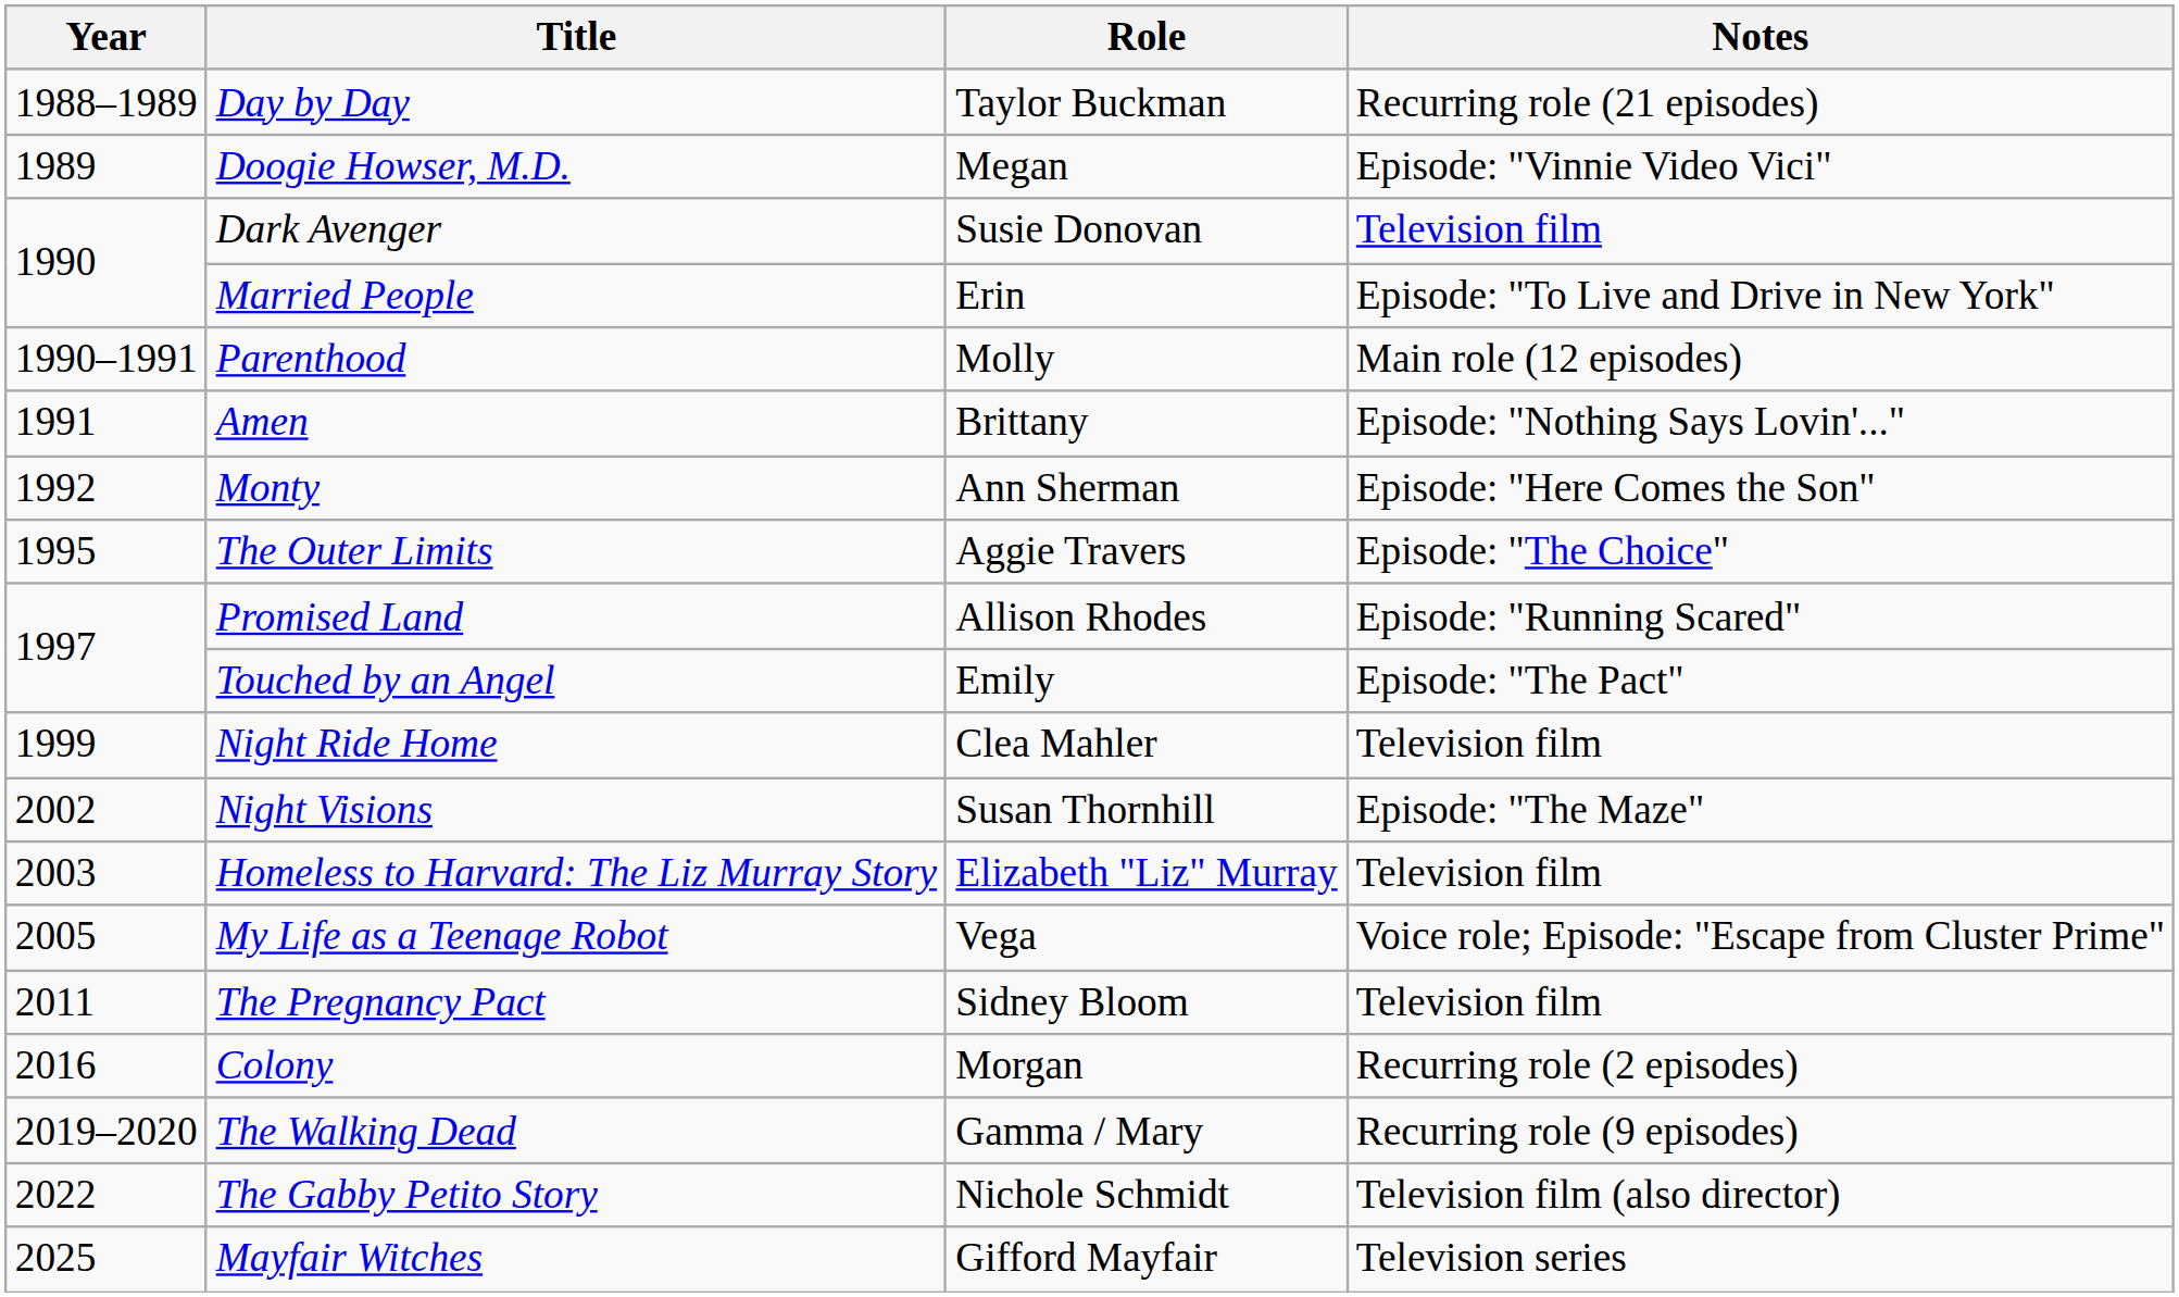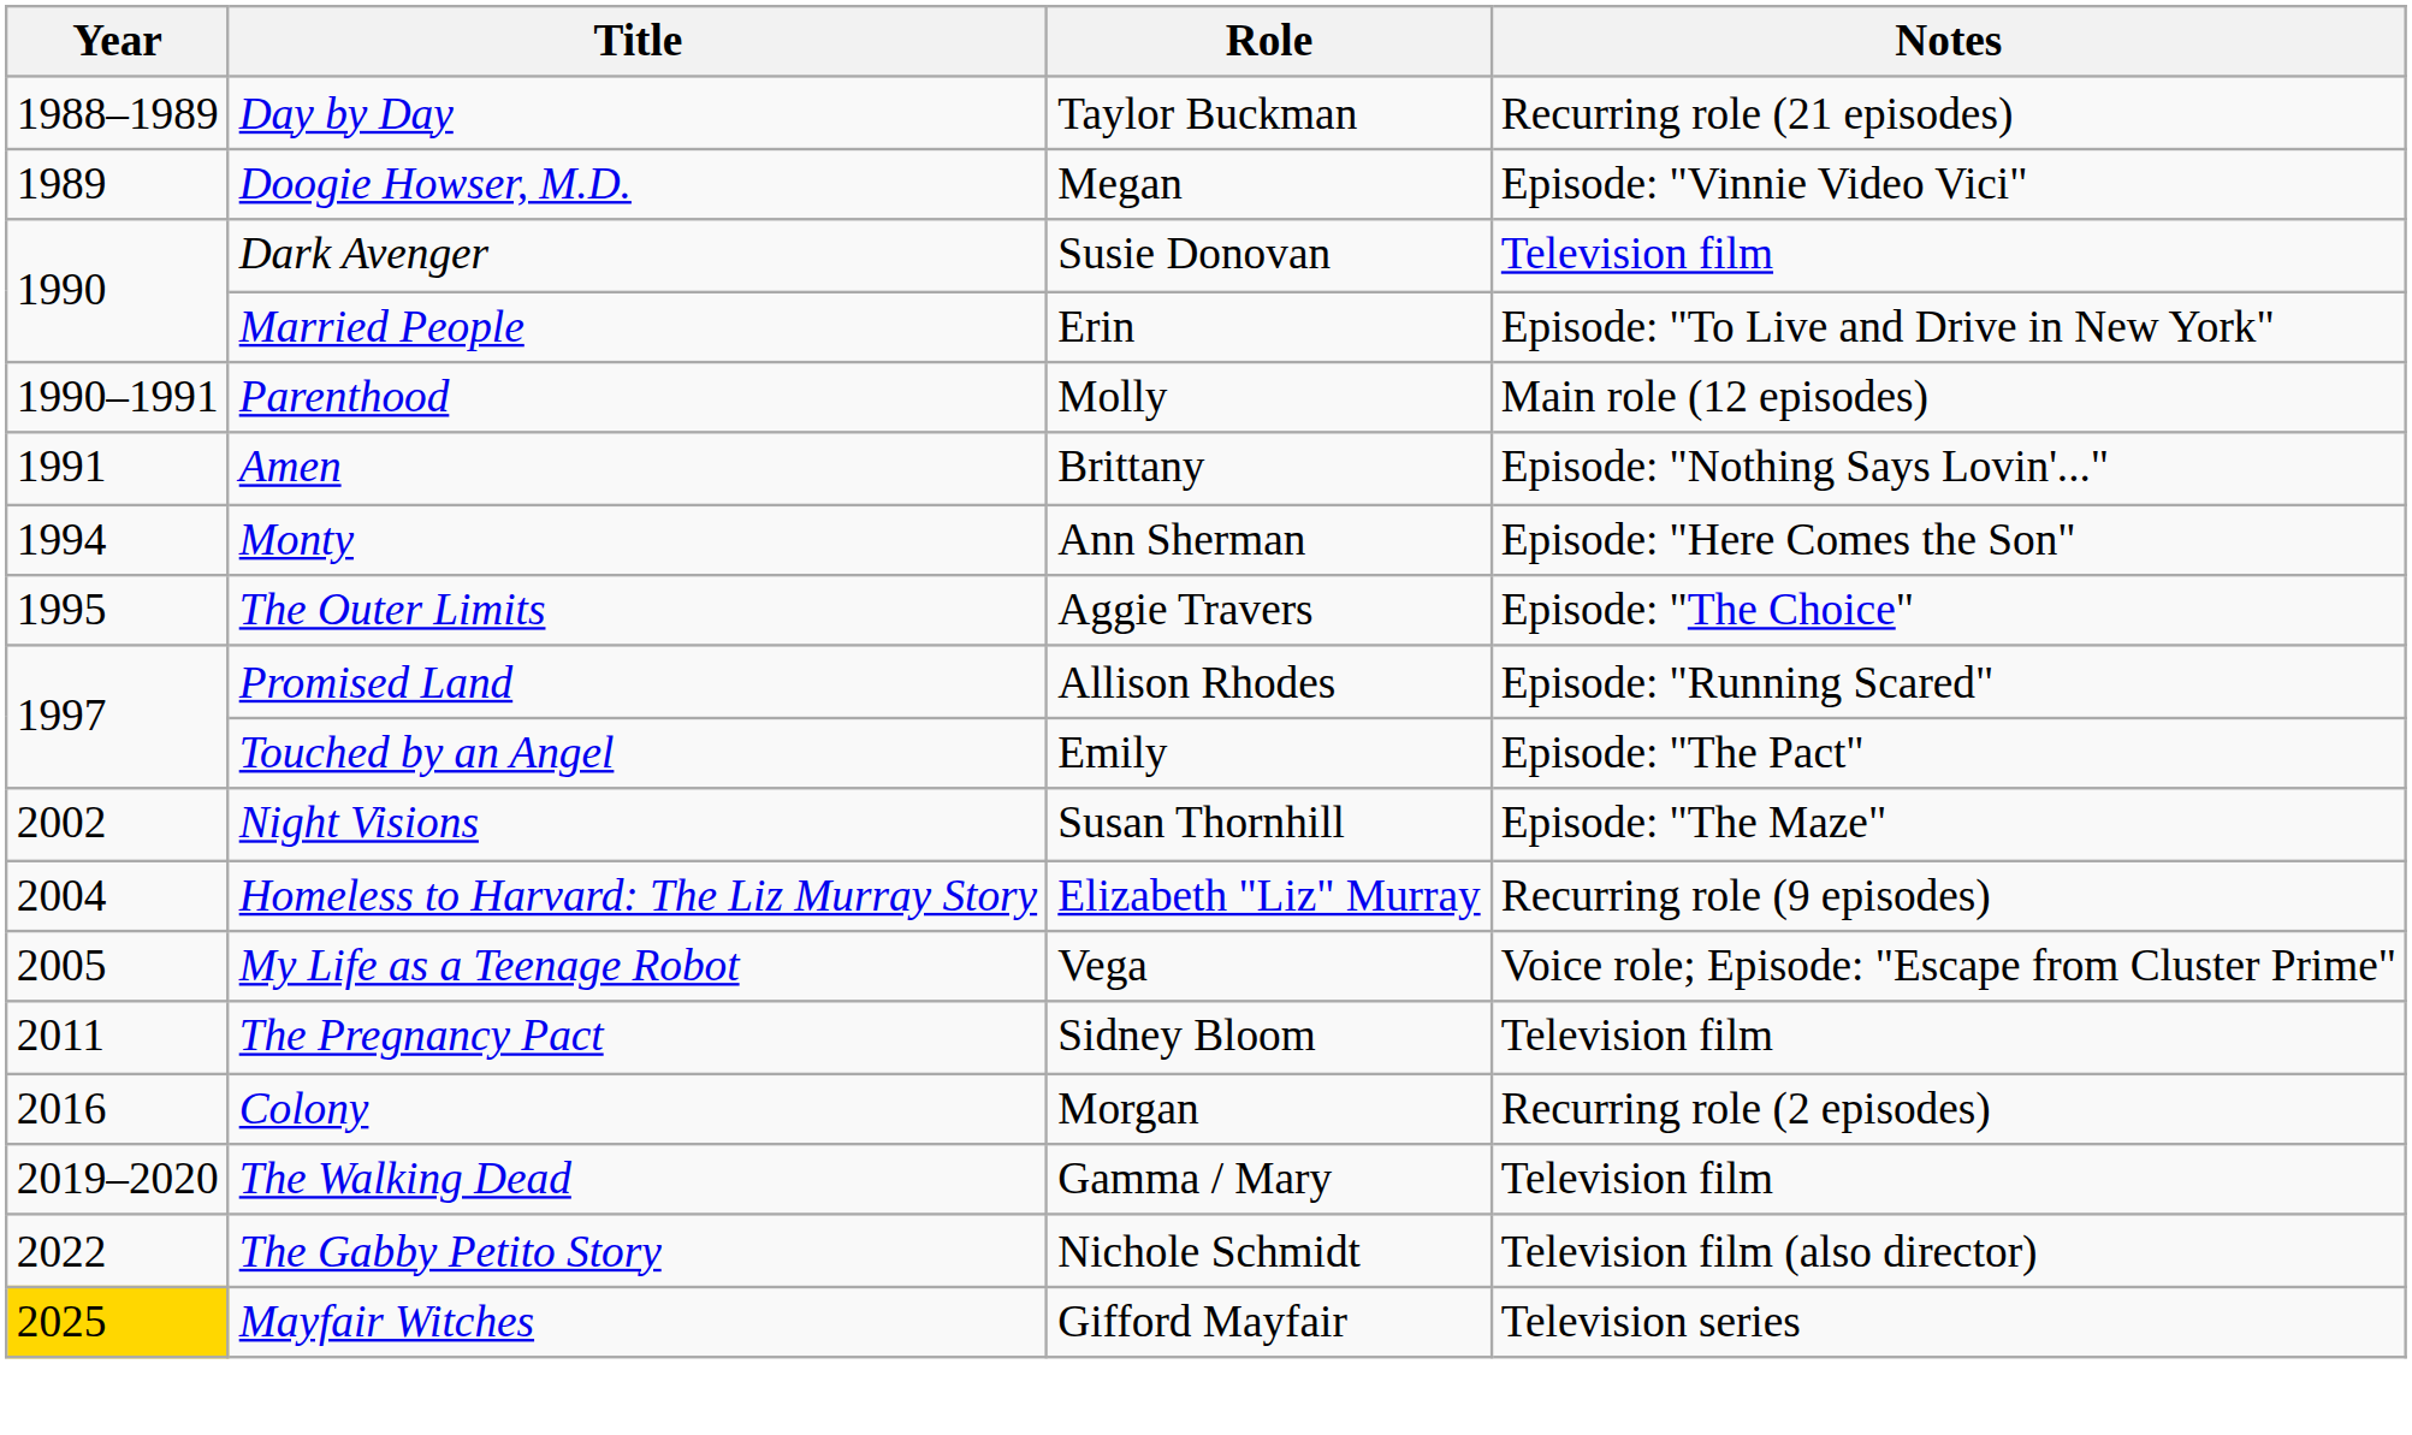 <table class="wikitable sortable plainrowheaders">
 <tr>
 <th scope="col">Year</th>
 <th scope="col">Title</th>
 <th scope="col">Role</th>
 <th scope="col" class="unsortable">Notes</th>
 </tr>
 <tr>
 <td>1988–1989</td>
 <td><em><a href='#'>Day by Day</a></em></td>
 <td>Taylor Buckman</td>
 <td>Recurring role (21 episodes)</td>
 </tr>
 <tr>
 <td>1989</td>
 <td><em><a href='#'>Doogie Howser, M.D.</a></em></td>
 <td>Megan</td>
 <td>Episode: "Vinnie Video Vici"</td>
 </tr>
 <tr>
 <td rowspan="2">1990</td>
 <td><em>Dark Avenger</em></td>
 <td>Susie Donovan</td>
 <td><a href='#'>Television film</a></td>
 </tr>
 <tr>
 <td><em><a href='#'>Married People</a></em></td>
 <td>Erin</td>
 <td>Episode: "To Live and Drive in New York"</td>
 </tr>
 <tr>
 <td>1990–1991</td>
 <td><em><a href='#'>Parenthood</a></em></td>
 <td>Molly</td>
 <td>Main role (12 episodes)</td>
 </tr>
 <tr>
 <td>1991</td>
 <td><em><a href='#'>Amen</a></em></td>
 <td>Brittany</td>
 <td>Episode: "Nothing Says Lovin'..."</td>
 </tr>
 <tr>
-<td>1992</td>
+<td>1994</td>
 <td><em><a href='#'>Monty</a></em></td>
 <td>Ann Sherman</td>
 <td>Episode: "Here Comes the Son"</td>
 </tr>
 <tr>
 <td>1995</td>
 <td><em><a href='#'>The Outer Limits</a></em></td>
 <td>Aggie Travers</td>
 <td>Episode: "<a href='#'>The Choice</a>"</td>
 </tr>
 <tr>
 <td rowspan="2">1997</td>
 <td><em><a href='#'>Promised Land</a></em></td>
 <td>Allison Rhodes</td>
 <td>Episode: "Running Scared"</td>
 </tr>
 <tr>
 <td><em><a href='#'>Touched by an Angel</a></em></td>
 <td>Emily</td>
 <td>Episode: "The Pact"</td>
 </tr>
 <tr>
-<td>1999</td>
-<td><em><a href='#'>Night Ride Home</a></em></td>
-<td>Clea Mahler</td>
-<td>Television film</td>
-</tr>
-<tr>
 <td>2002</td>
 <td><em><a href='#'>Night Visions</a></em></td>
 <td>Susan Thornhill</td>
 <td>Episode: "The Maze"</td>
 </tr>
 <tr>
-<td>2003</td>
+<td>2004</td>
 <td><em><a href='#'>Homeless to Harvard: The Liz Murray Story</a></em></td>
 <td><a href='#'>Elizabeth "Liz" Murray</a></td>
-<td>Television film</td>
+<td>Recurring role (9 episodes)</td>
 </tr>
 <tr>
 <td>2005</td>
 <td><em><a href='#'>My Life as a Teenage Robot</a></em></td>
 <td>Vega</td>
 <td>Voice role; Episode: "Escape from Cluster Prime"</td>
 </tr>
 <tr>
 <td>2011</td>
 <td><em><a href='#'>The Pregnancy Pact</a></em></td>
 <td>Sidney Bloom</td>
 <td>Television film</td>
 </tr>
 <tr>
 <td>2016</td>
 <td><em><a href='#'>Colony</a></em></td>
 <td>Morgan</td>
 <td>Recurring role (2 episodes)</td>
 </tr>
 <tr>
 <td>2019–2020</td>
 <td><em><a href='#'>The Walking Dead</a></em></td>
 <td>Gamma / Mary</td>
-<td>Recurring role (9 episodes)</td>
+<td>Television film</td>
 </tr>
 <tr>
 <td>2022</td>
 <td><em><a href='#'>The Gabby Petito Story</a></em></td>
 <td>Nichole Schmidt</td>
 <td>Television film (also director)</td>
 </tr>
 <tr>
-<td>2025</td>
+<td style="background: gold;">2025</td>
 <td><em><a href='#'>Mayfair Witches</a></em></td>
 <td>Gifford Mayfair</td>
 <td>Television series</td>
 </tr>
 </table>
